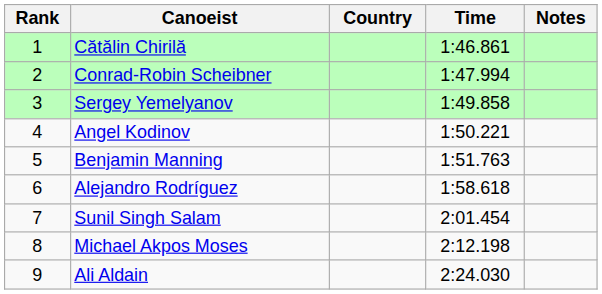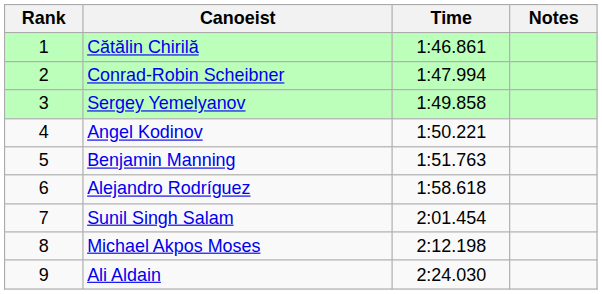 <table class="wikitable" style="text-align:center;width: 60%">
 <tr>
 <th>Rank</th>
 <th>Canoeist</th>
-<th>Country</th>
 <th>Time</th>
 <th>Notes</th>
 </tr>
 <tr bgcolor=bbffbb>
 <td>1</td>
 <td align="left"><a href='#'>Cătălin Chirilă</a></td>
-<td align="left"></td>
 <td>1:46.861</td>
 <td></td>
 </tr>
 <tr bgcolor=bbffbb>
 <td>2</td>
 <td align="left"><a href='#'>Conrad-Robin Scheibner</a></td>
-<td align="left"></td>
 <td>1:47.994</td>
 <td></td>
 </tr>
 <tr bgcolor=bbffbb>
 <td>3</td>
 <td align="left"><a href='#'>Sergey Yemelyanov</a></td>
-<td align="left"></td>
 <td>1:49.858</td>
 <td></td>
 </tr>
 <tr>
 <td>4</td>
 <td align="left"><a href='#'>Angel Kodinov</a></td>
-<td align="left"></td>
 <td>1:50.221</td>
 <td></td>
 </tr>
 <tr>
 <td>5</td>
 <td align="left"><a href='#'>Benjamin Manning</a></td>
-<td align="left"></td>
 <td>1:51.763</td>
 <td></td>
 </tr>
 <tr>
 <td>6</td>
 <td align="left"><a href='#'>Alejandro Rodríguez</a></td>
-<td align="left"></td>
 <td>1:58.618</td>
 <td></td>
 </tr>
 <tr>
 <td>7</td>
 <td align="left"><a href='#'>Sunil Singh Salam</a></td>
-<td align="left"></td>
 <td>2:01.454</td>
 <td></td>
 </tr>
 <tr>
 <td>8</td>
 <td align="left"><a href='#'>Michael Akpos Moses</a></td>
-<td align="left"></td>
 <td>2:12.198</td>
 <td></td>
 </tr>
 <tr>
 <td>9</td>
 <td align="left"><a href='#'>Ali Aldain</a></td>
-<td align="left"></td>
 <td>2:24.030</td>
 <td></td>
 </tr>
 </table>
